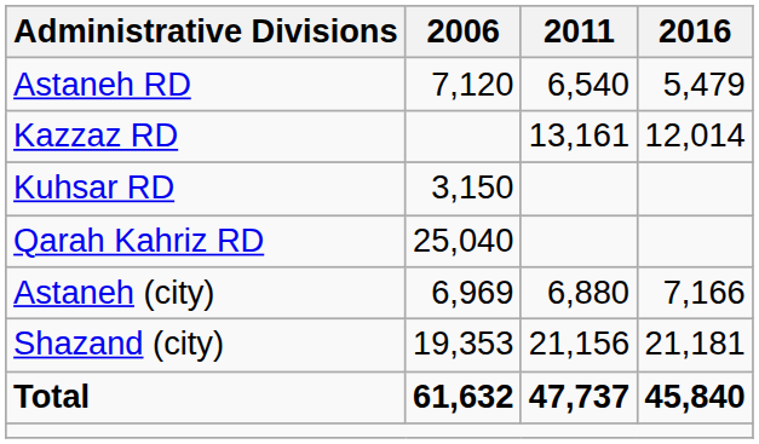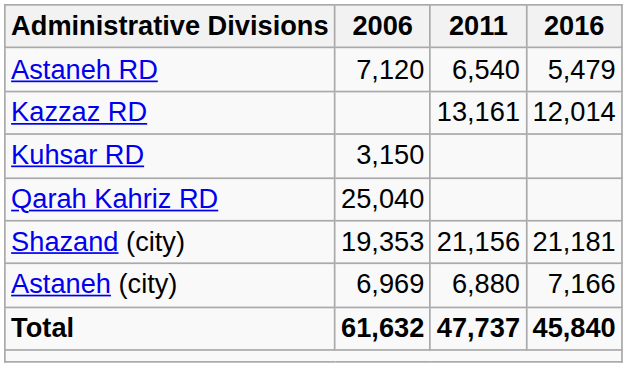 <table class="wikitable">
 <tr>
 <th>Administrative Divisions</th>
 <th>2006</th>
 <th>2011</th>
 <th>2016</th>
 </tr>
 <tr>
 <td><a href='#'>Astaneh RD</a></td>
 <td style="text-align: right;">7,120</td>
 <td style="text-align: right;">6,540</td>
 <td style="text-align: right;">5,479</td>
 </tr>
 <tr>
 <td><a href='#'>Kazzaz RD</a></td>
 <td style="text-align: right;"></td>
 <td style="text-align: right;">13,161</td>
 <td style="text-align: right;">12,014</td>
 </tr>
 <tr>
 <td><a href='#'>Kuhsar RD</a></td>
 <td style="text-align: right;">3,150</td>
 <td style="text-align: right;"></td>
 <td style="text-align: right;"></td>
 </tr>
 <tr>
 <td><a href='#'>Qarah Kahriz RD</a></td>
 <td style="text-align: right;">25,040</td>
 <td style="text-align: right;"></td>
 <td style="text-align: right;"></td>
 </tr>
 <tr>
+<td><a href='#'>Shazand</a> (city)</td>
+<td style="text-align: right;">19,353</td>
+<td style="text-align: right;">21,156</td>
+<td style="text-align: right;">21,181</td>
+</tr>
+<tr>
 <td><a href='#'>Astaneh</a> (city)</td>
 <td style="text-align: right;">6,969</td>
 <td style="text-align: right;">6,880</td>
 <td style="text-align: right;">7,166</td>
-</tr>
-<tr>
-<td><a href='#'>Shazand</a> (city)</td>
-<td style="text-align: right;">19,353</td>
-<td style="text-align: right;">21,156</td>
-<td style="text-align: right;">21,181</td>
 </tr>
 <tr>
 <td><strong>Total</strong></td>
 <td style="text-align: right;"><strong>61,632</strong></td>
 <td style="text-align: right;"><strong>47,737</strong></td>
 <td style="text-align: right;"><strong>45,840</strong></td>
 </tr>
 <tr>
 <td colspan=4></td>
 </tr>
 </table>
